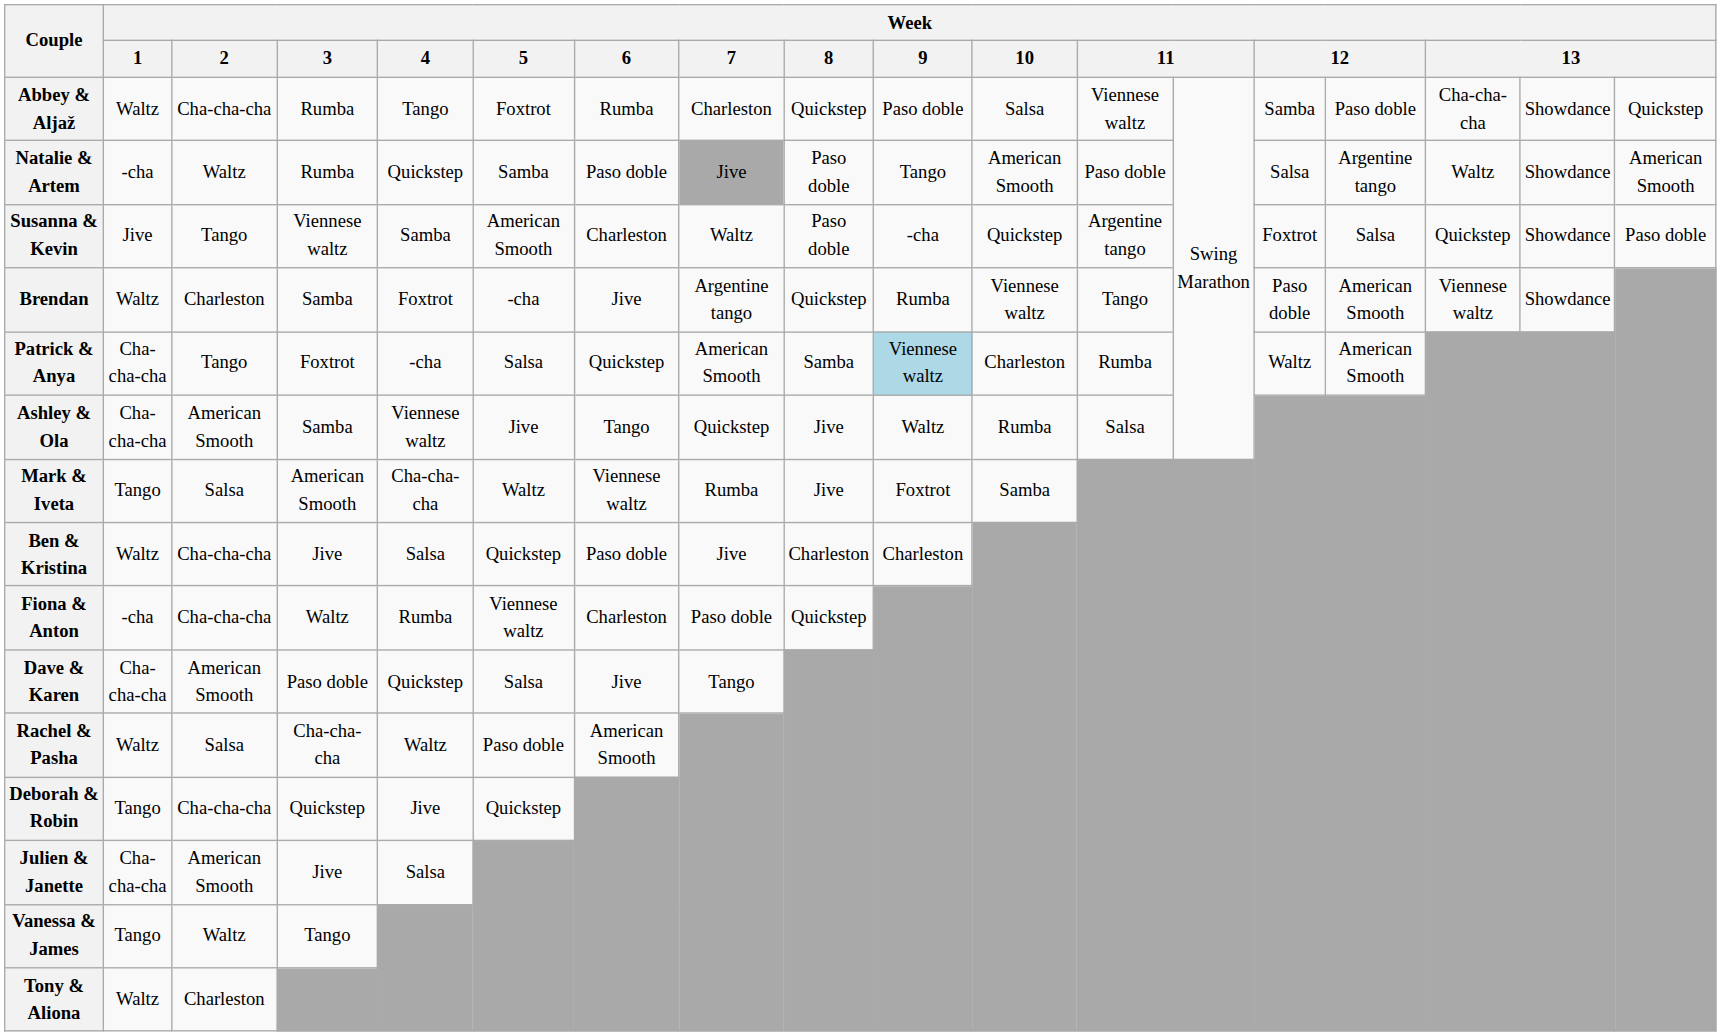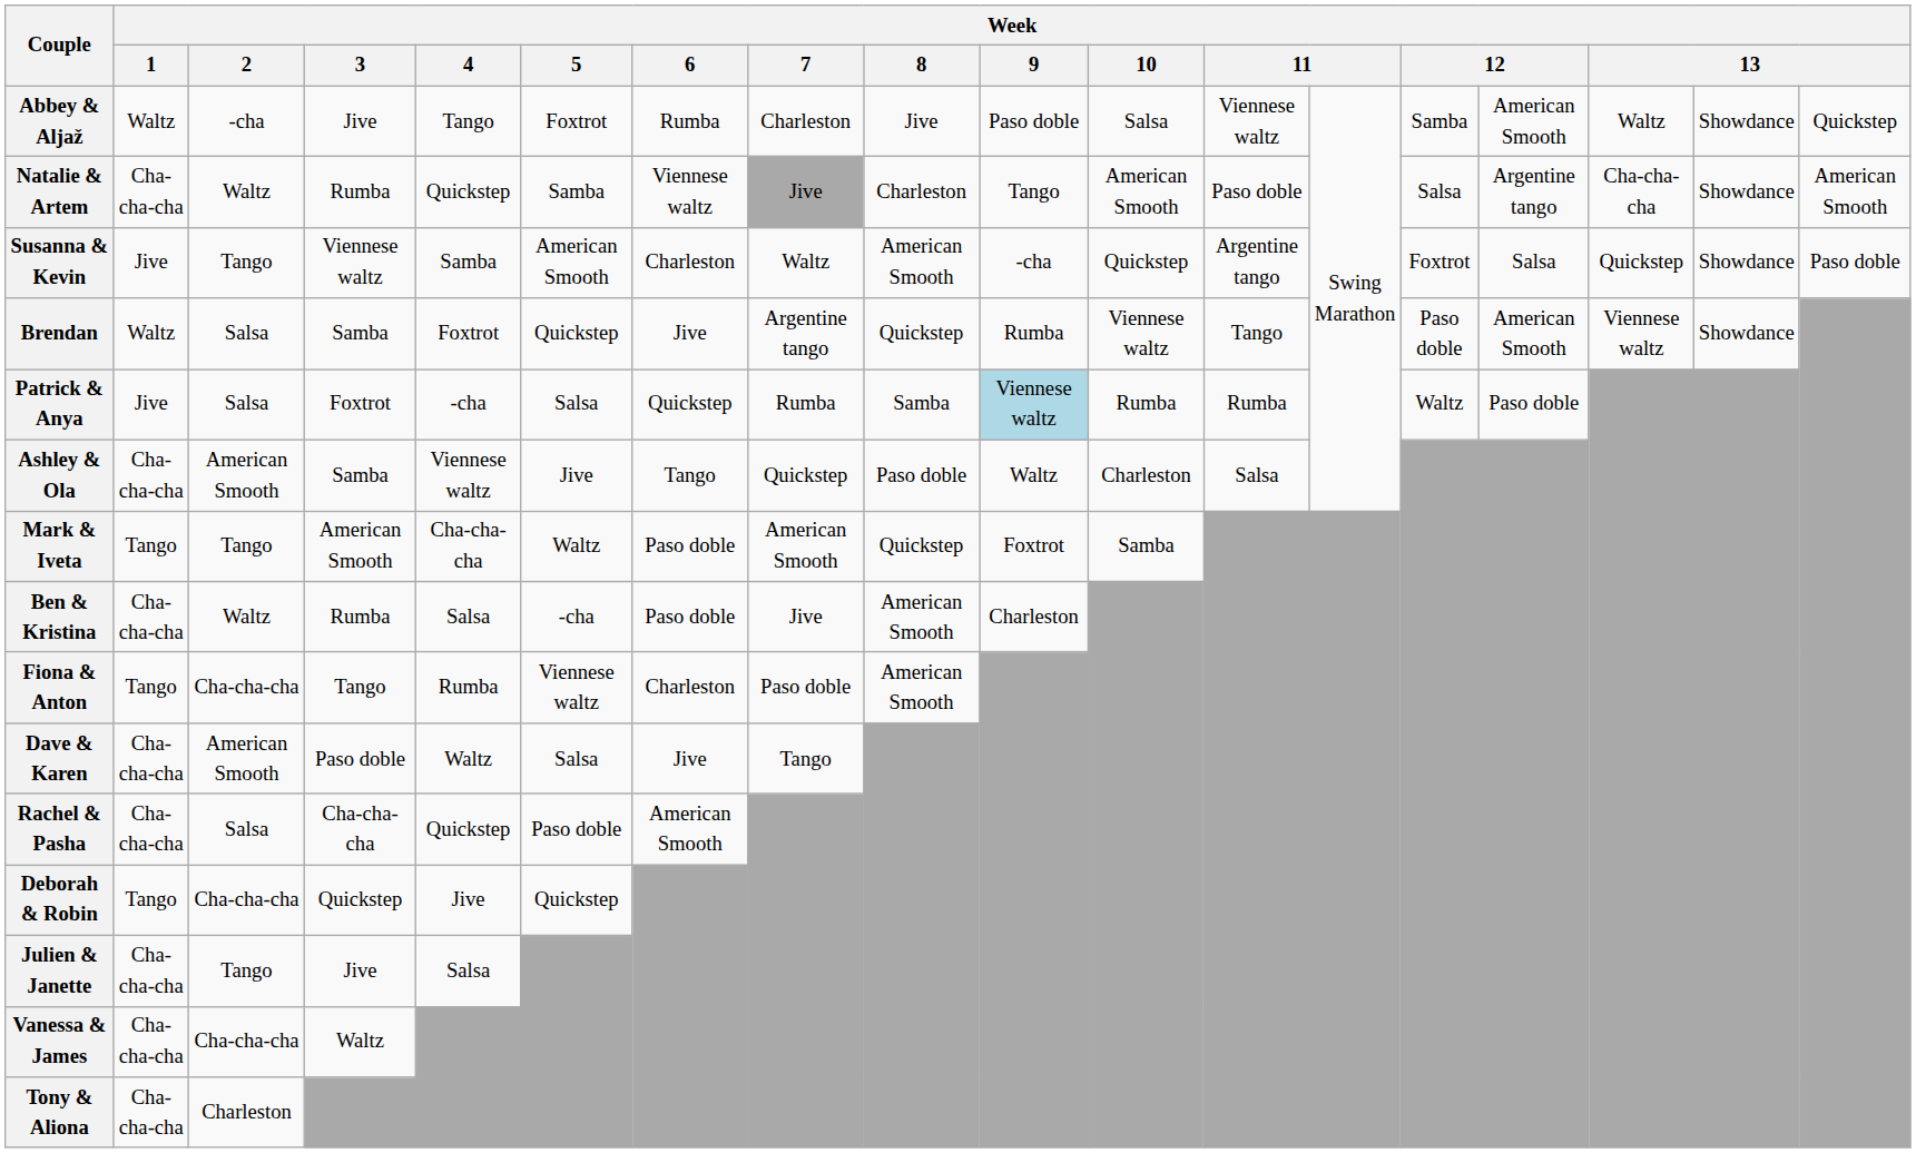 <table class="wikitable unsortable" style="text-align:center; font-size:85%; line-height:20px">
 <tr>
 <th rowspan="2">Couple</th>
 <th colspan="17">Week</th>
 </tr>
 <tr>
 <th scope="col">1</th>
 <th scope="col">2</th>
 <th scope="col">3</th>
 <th scope="col">4</th>
 <th scope="col">5</th>
 <th scope="col">6</th>
 <th scope="col">7</th>
 <th scope="col">8</th>
 <th scope="col">9</th>
 <th scope="col">10</th>
 <th scope="col" colspan="2">11</th>
 <th scope="col" colspan="2">12</th>
 <th scope="col" colspan="3">13</th>
 </tr>
 <tr>
 <th scope="row">Abbey & Aljaž</th>
 <td>Waltz</td>
-<td>Cha-cha-cha</td>
-<td>Rumba</td>
+<td>-cha</td>
+<td>Jive</td>
 <td>Tango</td>
 <td>Foxtrot</td>
 <td>Rumba</td>
 <td>Charleston</td>
-<td>Quickstep</td>
+<td>Jive</td>
 <td>Paso doble</td>
 <td>Salsa</td>
 <td>Viennese waltz</td>
 <td rowspan="6">Swing<br>Marathon</td>
 <td>Samba</td>
-<td>Paso doble</td>
-<td>Cha-cha-cha</td>
+<td>American Smooth</td>
+<td>Waltz</td>
 <td>Showdance</td>
 <td>Quickstep</td>
 </tr>
 <tr>
 <th scope="row">Natalie & Artem</th>
-<td>-cha</td>
+<td>Cha-cha-cha</td>
 <td>Waltz</td>
 <td>Rumba</td>
 <td>Quickstep</td>
 <td>Samba</td>
-<td>Paso doble</td>
+<td>Viennese waltz</td>
 <td bgcolor="darkgray">Jive</td>
-<td>Paso doble</td>
+<td>Charleston</td>
 <td>Tango</td>
 <td>American Smooth</td>
 <td>Paso doble</td>
 <td>Salsa</td>
 <td>Argentine tango</td>
-<td>Waltz</td>
+<td>Cha-cha-cha</td>
 <td>Showdance</td>
 <td>American Smooth</td>
 </tr>
 <tr>
 <th scope="row">Susanna & Kevin</th>
 <td>Jive</td>
 <td>Tango</td>
 <td>Viennese waltz</td>
 <td>Samba</td>
 <td>American Smooth</td>
 <td>Charleston</td>
 <td>Waltz</td>
-<td>Paso doble</td>
+<td>American Smooth</td>
 <td>-cha</td>
 <td>Quickstep</td>
 <td>Argentine tango</td>
 <td>Foxtrot</td>
 <td>Salsa</td>
 <td>Quickstep</td>
 <td>Showdance</td>
 <td>Paso doble</td>
 </tr>
 <tr>
 <th scope="row"> Brendan</th>
 <td>Waltz</td>
-<td>Charleston</td>
+<td>Salsa</td>
 <td>Samba</td>
 <td>Foxtrot</td>
-<td>-cha</td>
+<td>Quickstep</td>
 <td>Jive</td>
 <td>Argentine tango</td>
 <td>Quickstep</td>
 <td>Rumba</td>
 <td>Viennese waltz</td>
 <td>Tango</td>
 <td>Paso doble</td>
 <td>American Smooth</td>
 <td>Viennese waltz</td>
 <td>Showdance</td>
 <td rowspan="12" bgcolor="darkgrey"></td>
 </tr>
 <tr>
 <th scope="row">Patrick & Anya</th>
-<td>Cha-cha-cha</td>
-<td>Tango</td>
+<td>Jive</td>
+<td>Salsa</td>
 <td>Foxtrot</td>
 <td>-cha</td>
 <td>Salsa</td>
 <td>Quickstep</td>
-<td>American Smooth</td>
+<td>Rumba</td>
 <td>Samba</td>
 <td style="background: lightblue;">Viennese waltz</td>
-<td>Charleston</td>
+<td>Rumba</td>
 <td>Rumba</td>
 <td>Waltz</td>
-<td>American Smooth</td>
+<td>Paso doble</td>
 <td colspan="2" rowspan="11" bgcolor="darkgrey"></td>
 </tr>
 <tr>
 <th scope="row">Ashley & Ola</th>
 <td>Cha-cha-cha</td>
 <td>American Smooth</td>
 <td>Samba</td>
 <td>Viennese waltz</td>
 <td>Jive</td>
 <td>Tango</td>
 <td>Quickstep</td>
-<td>Jive</td>
+<td>Paso doble</td>
 <td>Waltz</td>
-<td>Rumba</td>
+<td>Charleston</td>
 <td>Salsa</td>
 <td colspan="2" rowspan="10" bgcolor="darkgrey"></td>
 </tr>
 <tr>
 <th scope="row">Mark & Iveta</th>
 <td>Tango</td>
-<td>Salsa</td>
+<td>Tango</td>
 <td>American Smooth</td>
 <td>Cha-cha-cha</td>
 <td>Waltz</td>
-<td>Viennese waltz</td>
-<td>Rumba</td>
-<td>Jive</td>
+<td>Paso doble</td>
+<td>American Smooth</td>
+<td>Quickstep</td>
 <td>Foxtrot</td>
 <td>Samba</td>
 <td colspan="2" rowspan="9" bgcolor="darkgrey"></td>
 </tr>
 <tr>
 <th scope="row">Ben & Kristina</th>
+<td>Cha-cha-cha</td>
 <td>Waltz</td>
-<td>Cha-cha-cha</td>
-<td>Jive</td>
+<td>Rumba</td>
 <td>Salsa</td>
-<td>Quickstep</td>
+<td>-cha</td>
 <td>Paso doble</td>
 <td>Jive</td>
-<td>Charleston</td>
+<td>American Smooth</td>
 <td>Charleston</td>
 <td rowspan="8" bgcolor="darkgrey"></td>
 </tr>
 <tr>
 <th scope="row">Fiona & Anton</th>
-<td>-cha</td>
+<td>Tango</td>
 <td>Cha-cha-cha</td>
-<td>Waltz</td>
+<td>Tango</td>
 <td>Rumba</td>
 <td>Viennese waltz</td>
 <td>Charleston</td>
 <td>Paso doble</td>
-<td>Quickstep</td>
+<td>American Smooth</td>
 <td rowspan="7" bgcolor="darkgrey"></td>
 </tr>
 <tr>
 <th scope="row">Dave & Karen</th>
 <td>Cha-cha-cha</td>
 <td>American Smooth</td>
 <td>Paso doble</td>
-<td>Quickstep</td>
+<td>Waltz</td>
 <td>Salsa</td>
 <td>Jive</td>
 <td>Tango</td>
 <td rowspan="6" bgcolor="darkgrey"></td>
 </tr>
 <tr>
 <th scope="row">Rachel & Pasha</th>
-<td>Waltz</td>
+<td>Cha-cha-cha</td>
 <td>Salsa</td>
 <td>Cha-cha-cha</td>
-<td>Waltz</td>
+<td>Quickstep</td>
 <td>Paso doble</td>
 <td>American Smooth</td>
 <td rowspan="5" bgcolor="darkgrey"></td>
 </tr>
 <tr>
 <th scope="row">Deborah & Robin</th>
 <td>Tango</td>
 <td>Cha-cha-cha</td>
 <td>Quickstep</td>
 <td>Jive</td>
 <td>Quickstep</td>
 <td rowspan="4" bgcolor="darkgrey"></td>
 </tr>
 <tr>
 <th scope="row">Julien & Janette</th>
 <td>Cha-cha-cha</td>
-<td>American Smooth</td>
+<td>Tango</td>
 <td>Jive</td>
 <td>Salsa</td>
 <td rowspan="3" bgcolor="darkgrey"></td>
 </tr>
 <tr>
 <th scope="row">Vanessa & James</th>
-<td>Tango</td>
+<td>Cha-cha-cha</td>
+<td>Cha-cha-cha</td>
 <td>Waltz</td>
-<td>Tango</td>
 <td rowspan="2" bgcolor="darkgrey"></td>
 </tr>
 <tr>
 <th scope="row">Tony & Aliona</th>
-<td>Waltz</td>
+<td>Cha-cha-cha</td>
 <td>Charleston</td>
 <td bgcolor="darkgrey"></td>
 </tr>
 </table>
